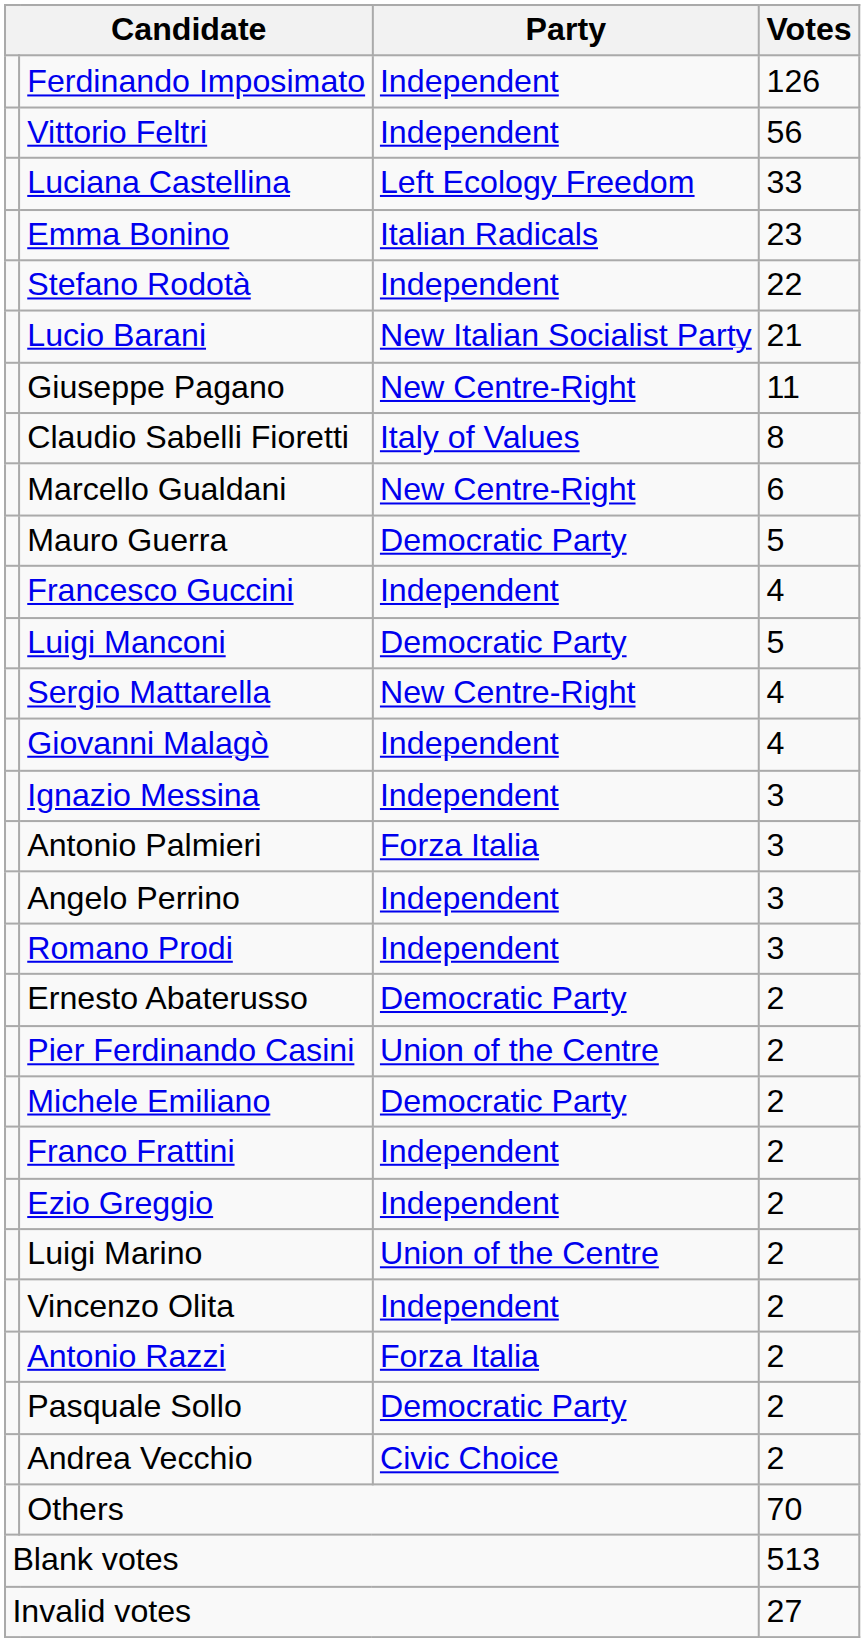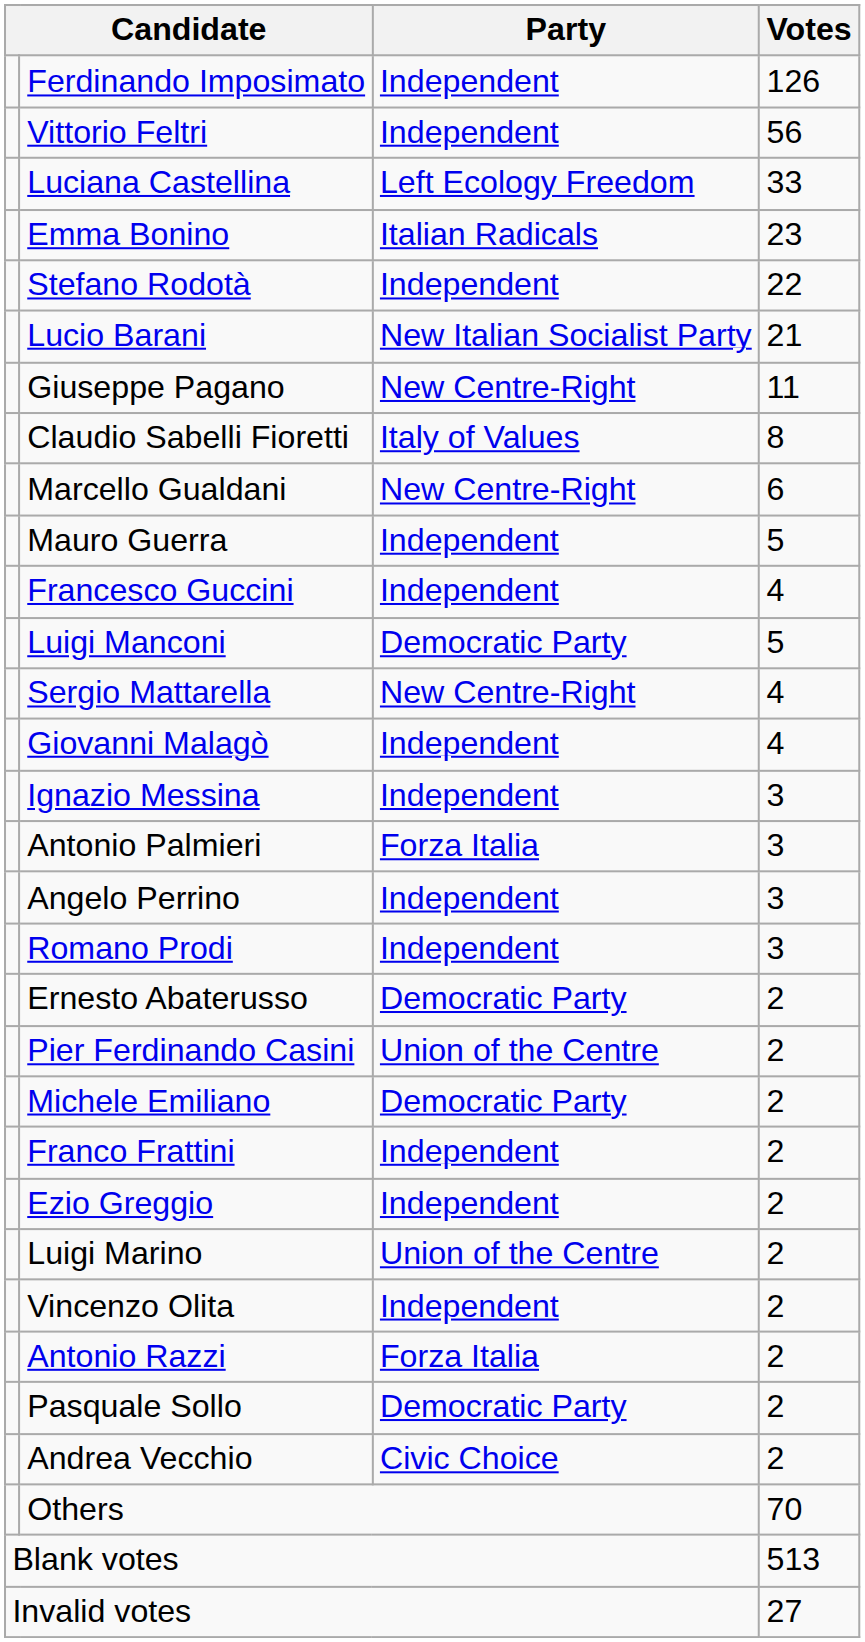 <table class="wikitable" style="font-size: align=left">
 <tr>
 <th colspan=2>Candidate</th>
 <th>Party</th>
 <th>Votes</th>
 </tr>
 <tr>
 <td bgcolor=></td>
 <td><a href='#'>Ferdinando Imposimato</a></td>
 <td><a href='#'>Independent</a></td>
 <td>126</td>
 </tr>
 <tr>
 <td bgcolor=></td>
 <td><a href='#'>Vittorio Feltri</a></td>
 <td><a href='#'>Independent</a></td>
 <td>56</td>
 </tr>
 <tr>
 <td bgcolor=></td>
 <td><a href='#'>Luciana Castellina</a></td>
 <td><a href='#'>Left Ecology Freedom</a></td>
 <td>33</td>
 </tr>
 <tr>
 <td bgcolor=></td>
 <td><a href='#'>Emma Bonino</a></td>
 <td><a href='#'>Italian Radicals</a></td>
 <td>23</td>
 </tr>
 <tr>
 <td bgcolor=></td>
 <td><a href='#'>Stefano Rodotà</a></td>
 <td><a href='#'>Independent</a></td>
 <td>22</td>
 </tr>
 <tr>
 <td bgcolor=></td>
 <td><a href='#'>Lucio Barani</a></td>
 <td><a href='#'>New Italian Socialist Party</a></td>
 <td>21</td>
 </tr>
 <tr>
 <td bgcolor=></td>
 <td>Giuseppe Pagano</td>
 <td><a href='#'>New Centre-Right</a></td>
 <td>11</td>
 </tr>
 <tr>
 <td bgcolor=></td>
 <td>Claudio Sabelli Fioretti</td>
 <td><a href='#'>Italy of Values</a></td>
 <td>8</td>
 </tr>
 <tr>
 <td bgcolor=></td>
 <td>Marcello Gualdani</td>
 <td><a href='#'>New Centre-Right</a></td>
 <td>6</td>
 </tr>
 <tr>
 <td bgcolor=></td>
 <td>Mauro Guerra</td>
-<td><a href='#'>Democratic Party</a></td>
+<td><a href='#'>Independent</a></td>
 <td>5</td>
 </tr>
 <tr>
 <td bgcolor=></td>
 <td><a href='#'>Francesco Guccini</a></td>
 <td><a href='#'>Independent</a></td>
 <td>4</td>
 </tr>
 <tr>
 <td bgcolor=></td>
 <td><a href='#'>Luigi Manconi</a></td>
 <td><a href='#'>Democratic Party</a></td>
 <td>5</td>
 </tr>
 <tr>
 <td bgcolor=></td>
 <td><a href='#'>Sergio Mattarella</a></td>
 <td><a href='#'>New Centre-Right</a></td>
 <td>4</td>
 </tr>
 <tr>
 <td bgcolor=></td>
 <td><a href='#'>Giovanni Malagò</a></td>
 <td><a href='#'>Independent</a></td>
 <td>4</td>
 </tr>
 <tr>
 <td bgcolor=></td>
 <td><a href='#'>Ignazio Messina</a></td>
 <td><a href='#'>Independent</a></td>
 <td>3</td>
 </tr>
 <tr>
 <td bgcolor=></td>
 <td>Antonio Palmieri</td>
 <td><a href='#'>Forza Italia</a></td>
 <td>3</td>
 </tr>
 <tr>
 <td bgcolor=></td>
 <td>Angelo Perrino</td>
 <td><a href='#'>Independent</a></td>
 <td>3</td>
 </tr>
 <tr>
 <td bgcolor=></td>
 <td><a href='#'>Romano Prodi</a></td>
 <td><a href='#'>Independent</a></td>
 <td>3</td>
 </tr>
 <tr>
 <td bgcolor=></td>
 <td>Ernesto Abaterusso</td>
 <td><a href='#'>Democratic Party</a></td>
 <td>2</td>
 </tr>
 <tr>
 <td bgcolor=></td>
 <td><a href='#'>Pier Ferdinando Casini</a></td>
 <td><a href='#'>Union of the Centre</a></td>
 <td>2</td>
 </tr>
 <tr>
 <td bgcolor=></td>
 <td><a href='#'>Michele Emiliano</a></td>
 <td><a href='#'>Democratic Party</a></td>
 <td>2</td>
 </tr>
 <tr>
 <td bgcolor=></td>
 <td><a href='#'>Franco Frattini</a></td>
 <td><a href='#'>Independent</a></td>
 <td>2</td>
 </tr>
 <tr>
 <td bgcolor=></td>
 <td><a href='#'>Ezio Greggio</a></td>
 <td><a href='#'>Independent</a></td>
 <td>2</td>
 </tr>
 <tr>
 <td bgcolor=></td>
 <td>Luigi Marino</td>
 <td><a href='#'>Union of the Centre</a></td>
 <td>2</td>
 </tr>
 <tr>
 <td bgcolor=></td>
 <td>Vincenzo Olita</td>
 <td><a href='#'>Independent</a></td>
 <td>2</td>
 </tr>
 <tr>
 <td bgcolor=></td>
 <td><a href='#'>Antonio Razzi</a></td>
 <td><a href='#'>Forza Italia</a></td>
 <td>2</td>
 </tr>
 <tr>
 <td bgcolor=></td>
 <td>Pasquale Sollo</td>
 <td><a href='#'>Democratic Party</a></td>
 <td>2</td>
 </tr>
 <tr>
 <td bgcolor=></td>
 <td>Andrea Vecchio</td>
 <td><a href='#'>Civic Choice</a></td>
 <td>2</td>
 </tr>
 <tr>
 <td bgcolor=></td>
 <td colspan=2>Others</td>
 <td>70</td>
 </tr>
 <tr>
 <td colspan=3>Blank votes</td>
 <td>513</td>
 </tr>
 <tr>
 <td colspan=3>Invalid votes</td>
 <td>27</td>
 </tr>
 </table>
